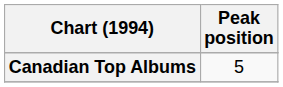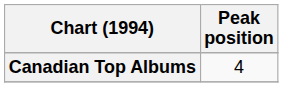 <table class="wikitable sortable plainrowheaders" border="1">
 <tr>
 <th scope="col">Chart (1994)</th>
 <th scope="col">Peak<br>position</th>
 </tr>
 <tr>
 </tr>
 <tr>
 </tr>
 <tr>
 <th scope="row">Canadian Top Albums</th>
-<td style="text-align:center;">5</td>
+<td style="text-align:center;">4</td>
 </tr>
 <tr>
 </tr>
 <tr>
 </tr>
 </table>
